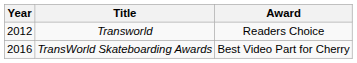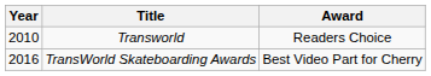 <table class="wikitable sortable" style="text-align:center;">
 <tr>
 <th scope="row">Year</th>
 <th scope="row">Title</th>
 <th scope="row">Award</th>
 </tr>
 <tr>
-<td>2012</td>
+<td>2010</td>
 <td><em> Transworld</em></td>
 <td>Readers Choice</td>
 </tr>
 <tr>
 <td>2016</td>
 <td><em>TransWorld Skateboarding Awards</em></td>
 <td>Best Video Part for Cherry </td>
 </tr>
 </table>
